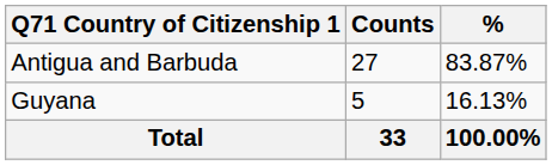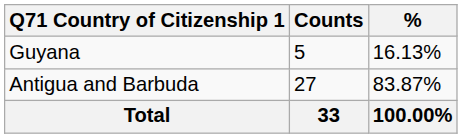 <table class="wikitable sortable">
 <tr>
 <th>Q71 Country of Citizenship 1</th>
 <th>Counts</th>
 <th>%</th>
 </tr>
 <tr>
+<td>Guyana</td>
+<td>5</td>
+<td>16.13%</td>
+</tr>
+<tr>
 <td>Antigua and Barbuda</td>
 <td>27</td>
 <td>83.87%</td>
-</tr>
-<tr>
-<td>Guyana</td>
-<td>5</td>
-<td>16.13%</td>
 </tr>
 <tr>
 <th>Total</th>
 <th>33</th>
 <th>100.00%</th>
 </tr>
 </table>
